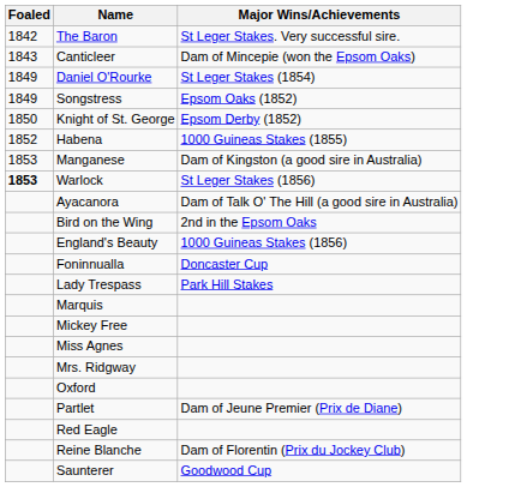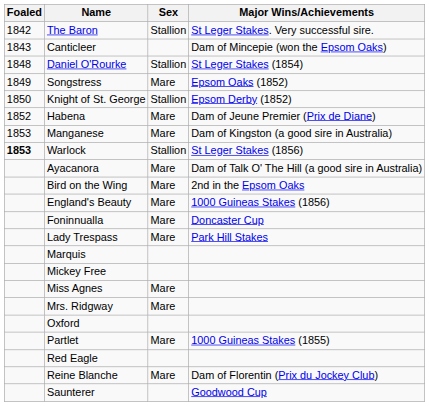 <table class="wikitable">
 <tr>
 <th>Foaled</th>
 <th>Name</th>
+<th>Sex</th>
 <th>Major Wins/Achievements</th>
 </tr>
 <tr>
 <td>1842</td>
 <td><a href='#'>The Baron</a></td>
+<td>Stallion</td>
 <td><a href='#'>St Leger Stakes</a>. Very successful sire.</td>
 </tr>
 <tr>
 <td>1843</td>
 <td>Canticleer</td>
+<td></td>
 <td>Dam of Mincepie (won the <a href='#'>Epsom Oaks</a>)</td>
 </tr>
 <tr>
-<td>1849</td>
+<td>1848</td>
 <td><a href='#'>Daniel O'Rourke</a></td>
+<td>Stallion</td>
 <td><a href='#'>St Leger Stakes</a> (1854)</td>
 </tr>
 <tr>
 <td>1849</td>
 <td>Songstress</td>
+<td>Mare</td>
 <td><a href='#'>Epsom Oaks</a> (1852)</td>
 </tr>
 <tr>
 <td>1850</td>
 <td>Knight of St. George</td>
+<td>Stallion</td>
 <td><a href='#'>Epsom Derby</a> (1852)</td>
 </tr>
 <tr>
 <td>1852</td>
 <td>Habena</td>
-<td><a href='#'>1000 Guineas Stakes</a> (1855)</td>
+<td>Mare</td>
+<td>Dam of Jeune Premier (<a href='#'>Prix de Diane</a>)</td>
 </tr>
 <tr>
 <td>1853</td>
 <td>Manganese</td>
+<td>Mare</td>
 <td>Dam of Kingston (a good sire in Australia)</td>
 </tr>
 <tr>
 <td><strong>1853</strong></td>
 <td>Warlock</td>
+<td>Stallion</td>
 <td><a href='#'>St Leger Stakes</a> (1856)</td>
 </tr>
 <tr>
 <td></td>
 <td>Ayacanora</td>
+<td>Mare</td>
 <td>Dam of Talk O' The Hill (a good sire in Australia)</td>
 </tr>
 <tr>
 <td></td>
 <td>Bird on the Wing</td>
+<td>Mare</td>
 <td>2nd in the <a href='#'>Epsom Oaks</a></td>
 </tr>
 <tr>
 <td></td>
 <td>England's Beauty</td>
+<td>Mare</td>
 <td><a href='#'>1000 Guineas Stakes</a> (1856)</td>
 </tr>
 <tr>
 <td></td>
 <td>Foninnualla</td>
+<td>Mare</td>
 <td><a href='#'>Doncaster Cup</a></td>
 </tr>
 <tr>
 <td></td>
 <td>Lady Trespass</td>
+<td>Mare</td>
 <td><a href='#'>Park Hill Stakes</a></td>
 </tr>
 <tr>
 <td></td>
 <td>Marquis</td>
 <td></td>
+<td></td>
 </tr>
 <tr>
 <td></td>
 <td>Mickey Free</td>
 <td></td>
+<td></td>
 </tr>
 <tr>
 <td></td>
 <td>Miss Agnes</td>
+<td>Mare</td>
 <td></td>
 </tr>
 <tr>
 <td></td>
 <td>Mrs. Ridgway</td>
+<td>Mare</td>
 <td></td>
 </tr>
 <tr>
 <td></td>
 <td>Oxford</td>
 <td></td>
+<td></td>
 </tr>
 <tr>
 <td></td>
 <td>Partlet</td>
-<td>Dam of Jeune Premier (<a href='#'>Prix de Diane</a>)</td>
+<td>Mare</td>
+<td><a href='#'>1000 Guineas Stakes</a> (1855)</td>
 </tr>
 <tr>
 <td></td>
 <td>Red Eagle</td>
 <td></td>
+<td></td>
 </tr>
 <tr>
 <td></td>
 <td>Reine Blanche</td>
+<td>Mare</td>
 <td>Dam of Florentin (<a href='#'>Prix du Jockey Club</a>)</td>
 </tr>
 <tr>
 <td></td>
 <td>Saunterer</td>
+<td></td>
 <td><a href='#'>Goodwood Cup</a></td>
 </tr>
 </table>
